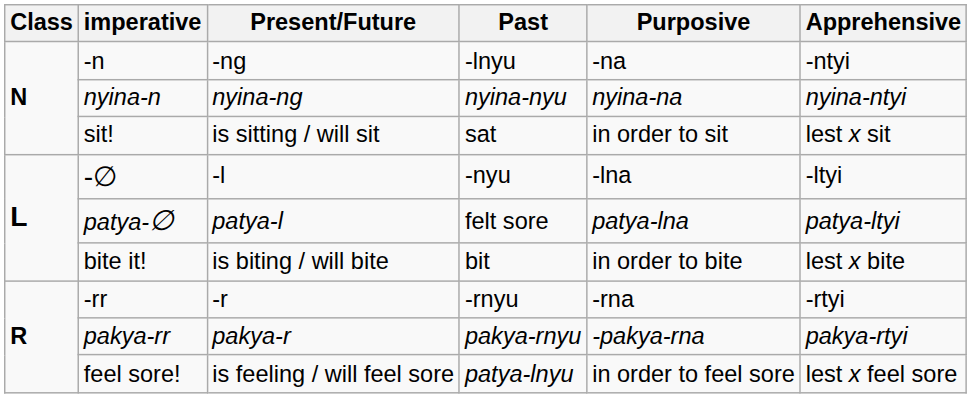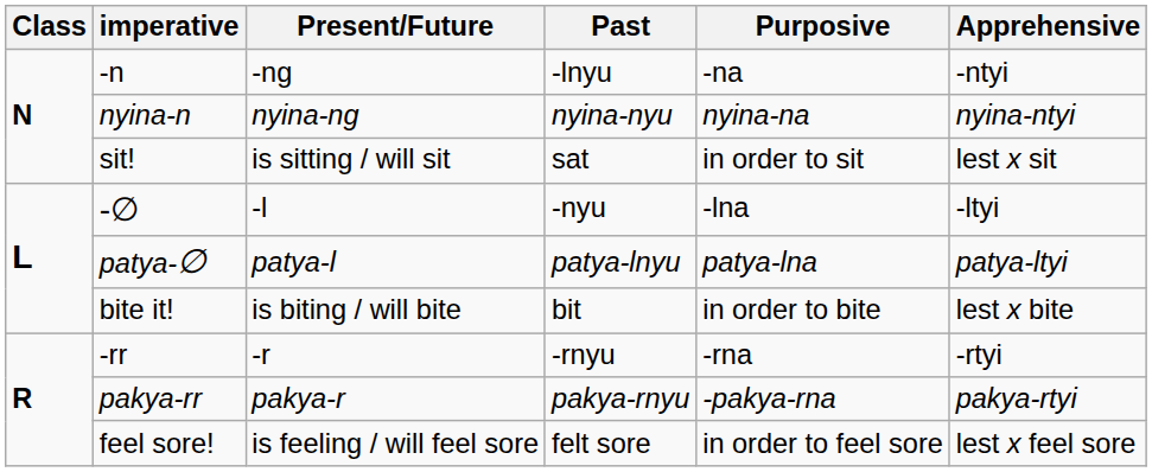 <table class="wikitable">
 <tr>
 <th>Class</th>
 <th>imperative</th>
 <th>Present/Future</th>
 <th>Past</th>
 <th>Purposive</th>
 <th>Apprehensive</th>
 </tr>
 <tr>
 <td rowspan="3"><strong>N</strong></td>
 <td>-n</td>
 <td>-ng</td>
 <td>-lnyu</td>
 <td>-na</td>
 <td>-ntyi</td>
 </tr>
 <tr>
 <td><em>nyina-n</em></td>
 <td><em>nyina-ng</em></td>
 <td><em>nyina-nyu</em></td>
 <td><em>nyina-na</em></td>
 <td><em>nyina-ntyi</em></td>
 </tr>
 <tr>
 <td>sit!</td>
 <td>is sitting / will sit</td>
 <td>sat</td>
 <td>in order to sit</td>
 <td>lest <em>x</em> sit</td>
 </tr>
 <tr>
 <td rowspan="3"><strong><big>L</big></strong></td>
 <td><big>-∅</big></td>
 <td>-l</td>
 <td>-nyu</td>
 <td>-lna</td>
 <td>-ltyi</td>
 </tr>
 <tr>
 <td><em>patya-<big>∅</big></em></td>
 <td><em>patya-l</em></td>
-<td>felt sore</td>
+<td><em>patya-lnyu</em></td>
 <td><em>patya-lna</em></td>
 <td><em>patya-ltyi</em></td>
 </tr>
 <tr>
 <td>bite it!</td>
 <td>is biting / will bite</td>
 <td>bit</td>
 <td>in order to bite</td>
 <td>lest <em>x</em> bite</td>
 </tr>
 <tr>
 <td rowspan="3"><strong>R</strong></td>
 <td>-rr</td>
 <td>-r</td>
 <td>-rnyu</td>
 <td>-rna</td>
 <td>-rtyi</td>
 </tr>
 <tr>
 <td><em>pakya-rr</em></td>
 <td><em>pakya-r</em></td>
 <td><em>pakya-rnyu</em></td>
 <td><em>-pakya-rna</em></td>
 <td><em>pakya-rtyi</em></td>
 </tr>
 <tr>
 <td>feel sore!</td>
 <td>is feeling / will feel sore</td>
-<td><em>patya-lnyu</em></td>
+<td>felt sore</td>
 <td>in order to feel sore</td>
 <td>lest <em>x</em> feel sore</td>
 </tr>
 </table>
